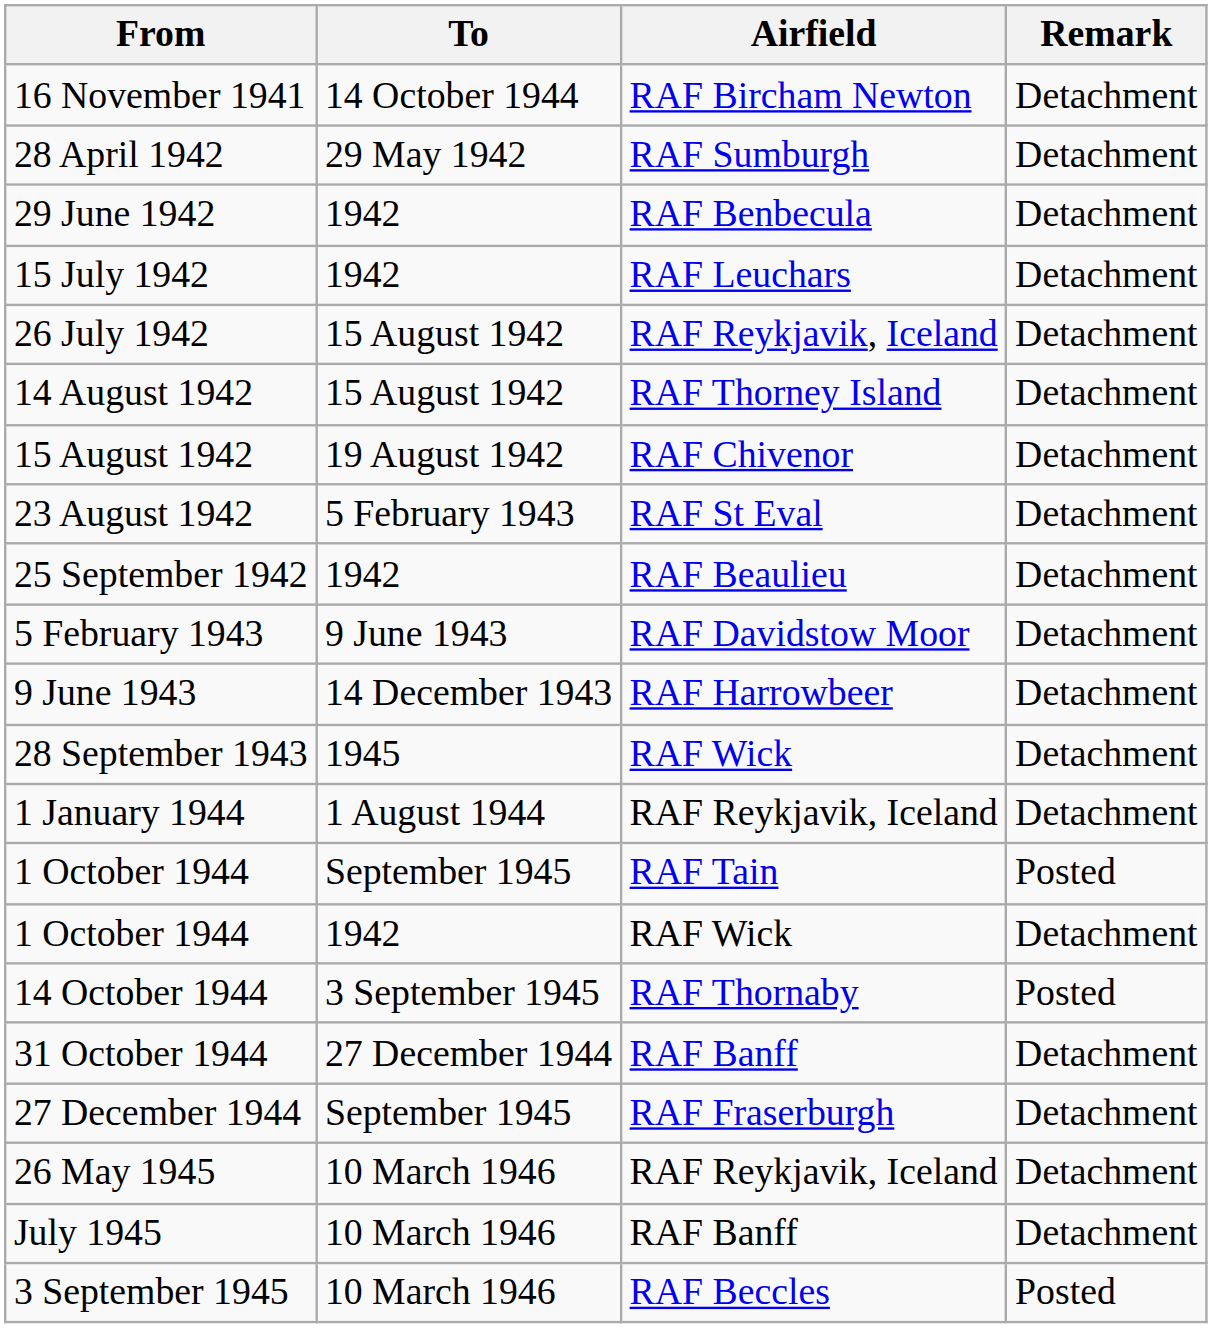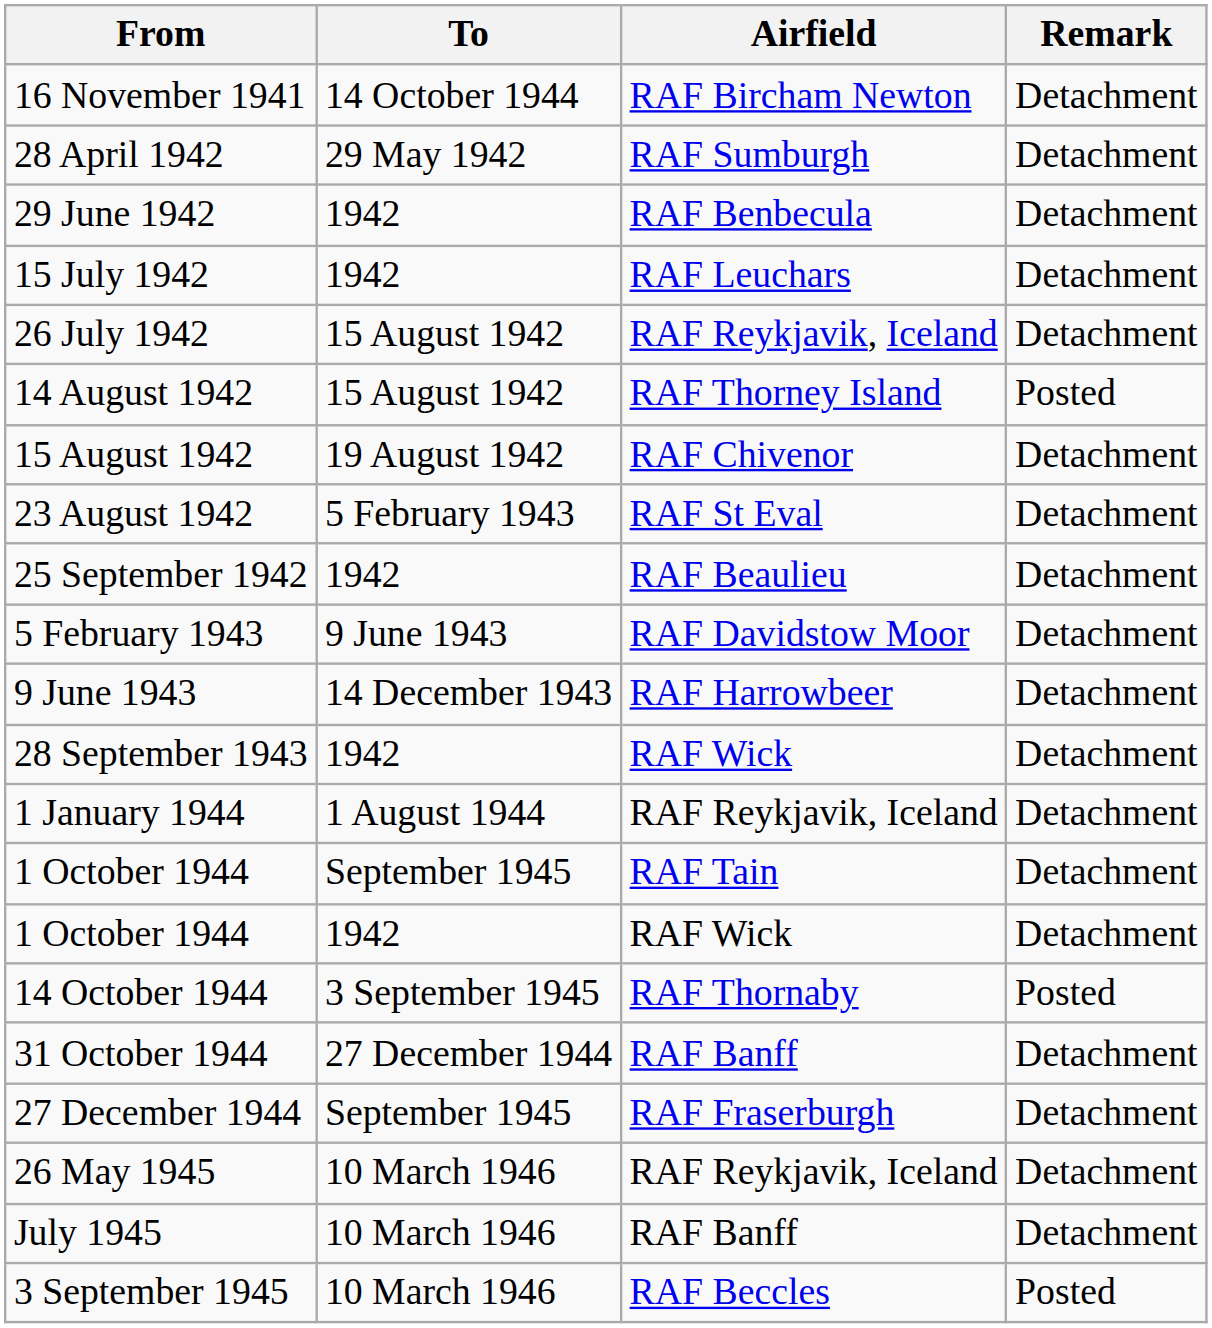 <table class="wikitable">
 <tr>
 <th>From</th>
 <th>To</th>
 <th>Airfield</th>
 <th>Remark</th>
 </tr>
 <tr>
 <td>16 November 1941</td>
 <td>14 October 1944</td>
 <td><a href='#'>RAF Bircham Newton</a></td>
 <td>Detachment</td>
 </tr>
 <tr>
 <td>28 April 1942</td>
 <td>29 May 1942</td>
 <td><a href='#'>RAF Sumburgh</a></td>
 <td>Detachment</td>
 </tr>
 <tr>
 <td>29 June 1942</td>
 <td>1942</td>
 <td><a href='#'>RAF Benbecula</a></td>
 <td>Detachment</td>
 </tr>
 <tr>
 <td>15 July 1942</td>
 <td>1942</td>
 <td><a href='#'>RAF Leuchars</a></td>
 <td>Detachment</td>
 </tr>
 <tr>
 <td>26 July 1942</td>
 <td>15 August 1942</td>
 <td><a href='#'>RAF Reykjavik</a>, <a href='#'>Iceland</a></td>
 <td>Detachment</td>
 </tr>
 <tr>
 <td>14 August 1942</td>
 <td>15 August 1942</td>
 <td><a href='#'>RAF Thorney Island</a></td>
-<td>Detachment</td>
+<td>Posted</td>
 </tr>
 <tr>
 <td>15 August 1942</td>
 <td>19 August 1942</td>
 <td><a href='#'>RAF Chivenor</a></td>
 <td>Detachment</td>
 </tr>
 <tr>
 <td>23 August 1942</td>
 <td>5 February 1943</td>
 <td><a href='#'>RAF St Eval</a></td>
 <td>Detachment</td>
 </tr>
 <tr>
 <td>25 September 1942</td>
 <td>1942</td>
 <td><a href='#'>RAF Beaulieu</a></td>
 <td>Detachment</td>
 </tr>
 <tr>
 <td>5 February 1943</td>
 <td>9 June 1943</td>
 <td><a href='#'>RAF Davidstow Moor</a></td>
 <td>Detachment</td>
 </tr>
 <tr>
 <td>9 June 1943</td>
 <td>14 December 1943</td>
 <td><a href='#'>RAF Harrowbeer</a></td>
 <td>Detachment</td>
 </tr>
 <tr>
 <td>28 September 1943</td>
-<td>1945</td>
+<td>1942</td>
 <td><a href='#'>RAF Wick</a></td>
 <td>Detachment</td>
 </tr>
 <tr>
 <td>1 January 1944</td>
 <td>1 August 1944</td>
 <td>RAF Reykjavik, Iceland</td>
 <td>Detachment</td>
 </tr>
 <tr>
 <td>1 October 1944</td>
 <td>September 1945</td>
 <td><a href='#'>RAF Tain</a></td>
-<td>Posted</td>
+<td>Detachment</td>
 </tr>
 <tr>
 <td>1 October 1944</td>
 <td>1942</td>
 <td>RAF Wick</td>
 <td>Detachment</td>
 </tr>
 <tr>
 <td>14 October 1944</td>
 <td>3 September 1945</td>
 <td><a href='#'>RAF Thornaby</a></td>
 <td>Posted</td>
 </tr>
 <tr>
 <td>31 October 1944</td>
 <td>27 December 1944</td>
 <td><a href='#'>RAF Banff</a></td>
 <td>Detachment</td>
 </tr>
 <tr>
 <td>27 December 1944</td>
 <td>September 1945</td>
 <td><a href='#'>RAF Fraserburgh</a></td>
 <td>Detachment</td>
 </tr>
 <tr>
 <td>26 May 1945</td>
 <td>10 March 1946</td>
 <td>RAF Reykjavik, Iceland</td>
 <td>Detachment</td>
 </tr>
 <tr>
 <td>July 1945</td>
 <td>10 March 1946</td>
 <td>RAF Banff</td>
 <td>Detachment</td>
 </tr>
 <tr>
 <td>3 September 1945</td>
 <td>10 March 1946</td>
 <td><a href='#'>RAF Beccles</a></td>
 <td>Posted</td>
 </tr>
 </table>
